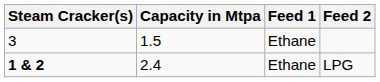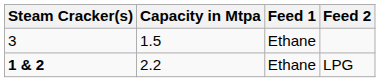 <table class="wikitable">
 <tr>
 <th>Steam Cracker(s)</th>
 <th>Capacity in Mtpa</th>
 <th>Feed 1</th>
 <th>Feed 2</th>
 </tr>
 <tr>
 <td>3</td>
 <td>1.5</td>
 <td>Ethane</td>
 <td></td>
 </tr>
 <tr>
 <td><strong>1 & 2</strong></td>
-<td>2.4</td>
+<td>2.2</td>
 <td>Ethane</td>
 <td>LPG</td>
 </tr>
 </table>
